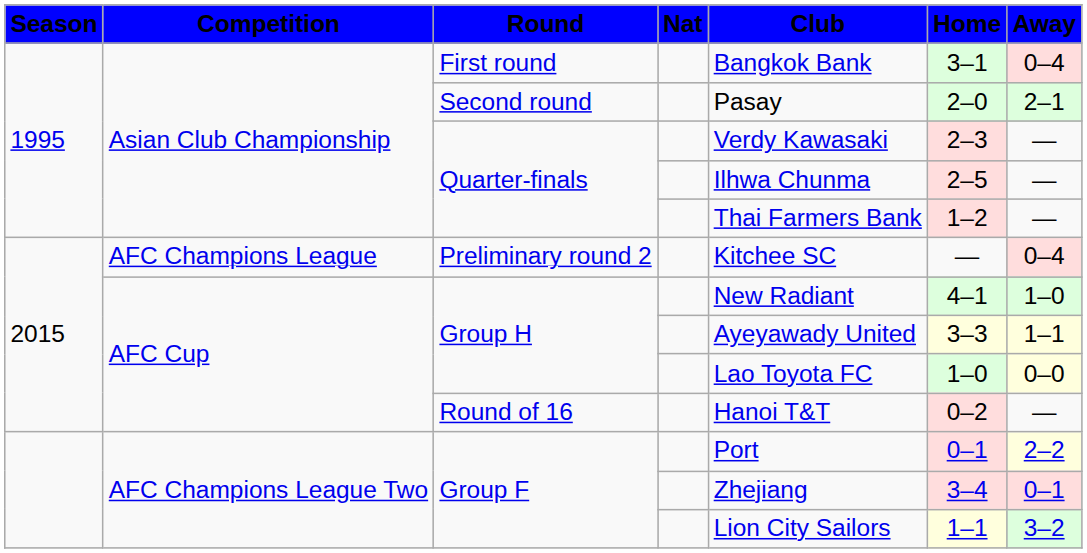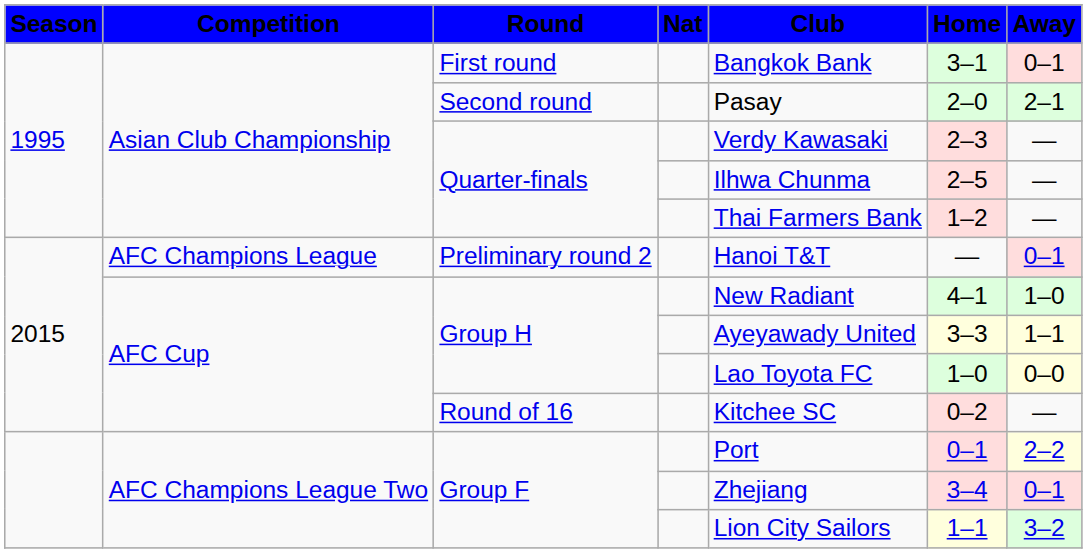 <table class="wikitable">
 <tr>
 <th style="background:blue"><span> Season</span></th>
 <th style="background:blue"><span> Competition</span></th>
 <th style="background:blue"><span> Round</span></th>
 <th style="background:blue"><span> Nat</span></th>
 <th style="background:blue"><span> Club</span></th>
 <th style="background:blue"><span> Home</span></th>
 <th style="background:blue"><span> Away</span></th>
 </tr>
 <tr>
 <td rowspan=5><a href='#'>1995</a></td>
 <td rowspan=5><a href='#'>Asian Club Championship</a></td>
 <td><a href='#'>First round</a></td>
 <td></td>
 <td><a href='#'>Bangkok Bank</a></td>
 <td style="text-align:center; background:#dfd;">3–1</td>
-<td style="text-align:center; background:#fdd;">0–4</td>
+<td style="text-align:center; background:#fdd;">0–1</td>
 </tr>
 <tr>
 <td><a href='#'>Second round</a></td>
 <td></td>
 <td>Pasay</td>
 <td style="text-align:center; background:#dfd;">2–0</td>
 <td style="text-align:center; background:#dfd;">2–1</td>
 </tr>
 <tr>
 <td rowspan=3><a href='#'>Quarter-finals</a></td>
 <td></td>
 <td><a href='#'>Verdy Kawasaki</a></td>
 <td style="text-align:center; background:#fdd;">2–3</td>
 <td style="text-align:center; background;">—</td>
 </tr>
 <tr>
 <td></td>
 <td><a href='#'>Ilhwa Chunma</a></td>
 <td style="text-align:center; background:#fdd;">2–5</td>
 <td style="text-align:center;">—</td>
 </tr>
 <tr>
 <td></td>
 <td><a href='#'>Thai Farmers Bank</a></td>
 <td style="text-align:center; background:#fdd;">1–2</td>
 <td style="text-align:center;">—</td>
 </tr>
 <tr>
 <td rowspan=5>2015</td>
 <td><a href='#'>AFC Champions League</a></td>
 <td><a href='#'>Preliminary round 2</a></td>
 <td></td>
-<td><a href='#'>Kitchee SC</a></td>
+<td><a href='#'>Hanoi T&T</a></td>
 <td style="text-align:center;">—</td>
-<td style="text-align:center; background:#fdd;">0–4</td>
+<td style="text-align:center; background:#fdd;"><a href='#'>0–1</a></td>
 </tr>
 <tr>
 <td rowspan=4><a href='#'>AFC Cup</a></td>
 <td rowspan=3><a href='#'>Group H</a></td>
 <td></td>
 <td><a href='#'>New Radiant</a></td>
 <td style="text-align:center; background:#dfd;">4–1</td>
 <td style="text-align:center; background:#dfd;">1–0</td>
 </tr>
 <tr>
 <td></td>
 <td><a href='#'>Ayeyawady United</a></td>
 <td style="text-align:center; background:#ffd;">3–3</td>
 <td style="text-align:center; background:#ffd;">1–1</td>
 </tr>
 <tr>
 <td></td>
 <td><a href='#'>Lao Toyota FC</a></td>
 <td style="text-align:center; background:#dfd;">1–0</td>
 <td style="text-align:center; background:#ffd;">0–0</td>
 </tr>
 <tr>
 <td><a href='#'>Round of 16</a></td>
 <td></td>
-<td><a href='#'>Hanoi T&T</a></td>
+<td><a href='#'>Kitchee SC</a></td>
 <td style="text-align:center; background:#fdd;">0–2</td>
 <td style="text-align:center;">—</td>
 </tr>
 <tr>
 <td rowspan=3></td>
 <td rowspan=3><a href='#'>AFC Champions League Two</a></td>
 <td rowspan=3><a href='#'>Group F</a></td>
 <td></td>
 <td><a href='#'>Port</a></td>
 <td style="text-align:center; background:#fdd;"><a href='#'>0–1</a></td>
 <td style="text-align:center; background:#ffd;"><a href='#'>2–2</a></td>
 </tr>
 <tr>
 <td></td>
 <td><a href='#'>Zhejiang</a></td>
 <td style="text-align:center; background:#fdd;"><a href='#'>3–4</a></td>
 <td style="text-align:center; background:#fdd;"><a href='#'>0–1</a></td>
 </tr>
 <tr>
 <td></td>
 <td><a href='#'>Lion City Sailors</a></td>
 <td style="text-align:center; background:#ffd;"><a href='#'>1–1</a></td>
 <td style="text-align:center; background:#dfd;"><a href='#'>3–2</a></td>
 </tr>
 </table>
